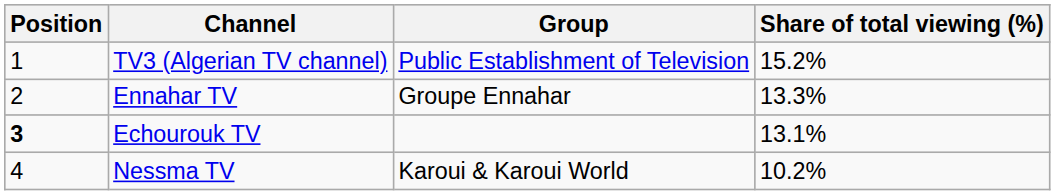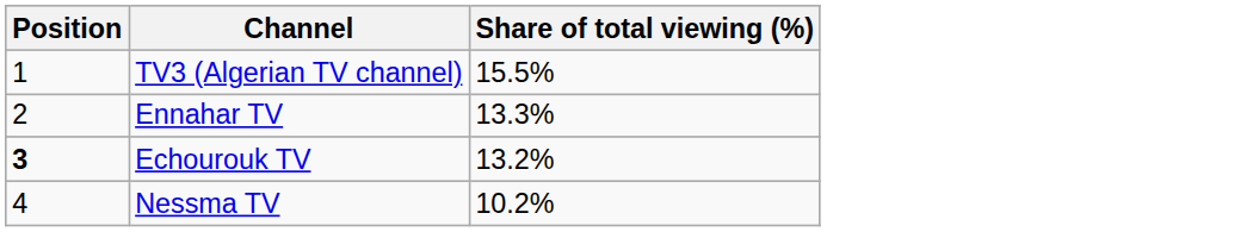 <table class="wikitable" style="font-size: 90%">
 <tr>
 <th>Position</th>
 <th>Channel</th>
-<th>Group</th>
 <th>Share of total viewing (%)</th>
 </tr>
 <tr>
 <td>1</td>
 <td><a href='#'>TV3 (Algerian TV channel)</a></td>
-<td><a href='#'>Public Establishment of Television</a></td>
-<td>15.2%</td>
+<td>15.5%</td>
 </tr>
 <tr>
 <td>2</td>
 <td><a href='#'>Ennahar TV</a></td>
-<td>Groupe Ennahar</td>
 <td>13.3%</td>
 </tr>
 <tr>
 <td><strong>3</strong></td>
 <td><a href='#'>Echourouk TV</a></td>
-<td></td>
-<td>13.1%</td>
+<td>13.2%</td>
 </tr>
 <tr>
 <td>4</td>
 <td><a href='#'>Nessma TV</a></td>
-<td>Karoui & Karoui World</td>
 <td>10.2%</td>
 </tr>
 </table>
